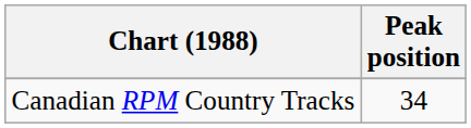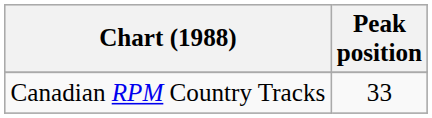 <table class="wikitable sortable">
 <tr>
 <th align="left">Chart (1988)</th>
 <th align="center">Peak<br>position</th>
 </tr>
 <tr>
 </tr>
 <tr>
 <td align="left">Canadian <em><a href='#'>RPM</a></em> Country Tracks</td>
-<td align="center">34</td>
+<td align="center">33</td>
 </tr>
 </table>
